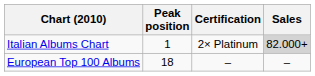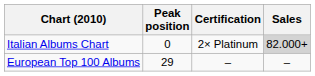 <table class="wikitable sortable">
 <tr>
 <th align="center">Chart (2010)</th>
 <th align="center">Peak<br>position</th>
 <th align="center">Certification</th>
 <th align="center">Sales</th>
 </tr>
 <tr>
 <td><a href='#'>Italian Albums Chart</a></td>
-<td align="center">1</td>
+<td align="center">0</td>
 <td align="center">2× Platinum</td>
 <td align="center" style="background: lightgrey;">82.000+</td>
 </tr>
 <tr>
 <td><a href='#'>European Top 100 Albums</a></td>
-<td align="center">18</td>
+<td align="center">29</td>
 <td align="center">–</td>
 <td align="center">–</td>
 </tr>
 </table>
